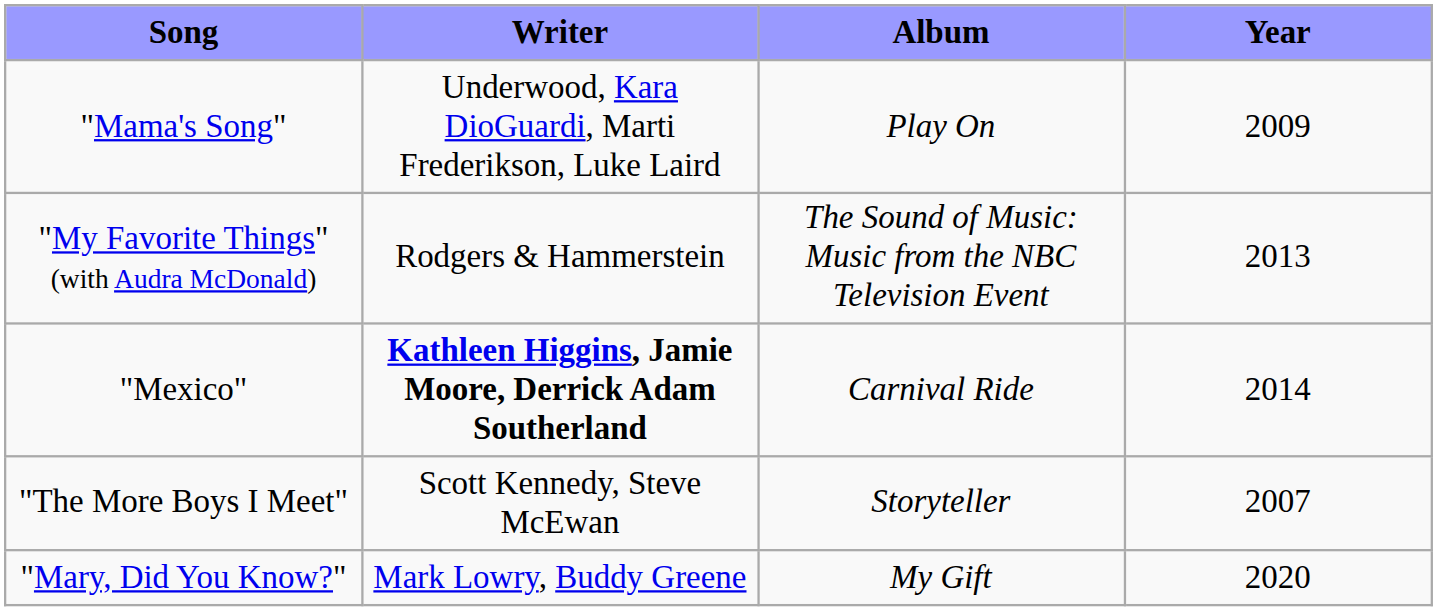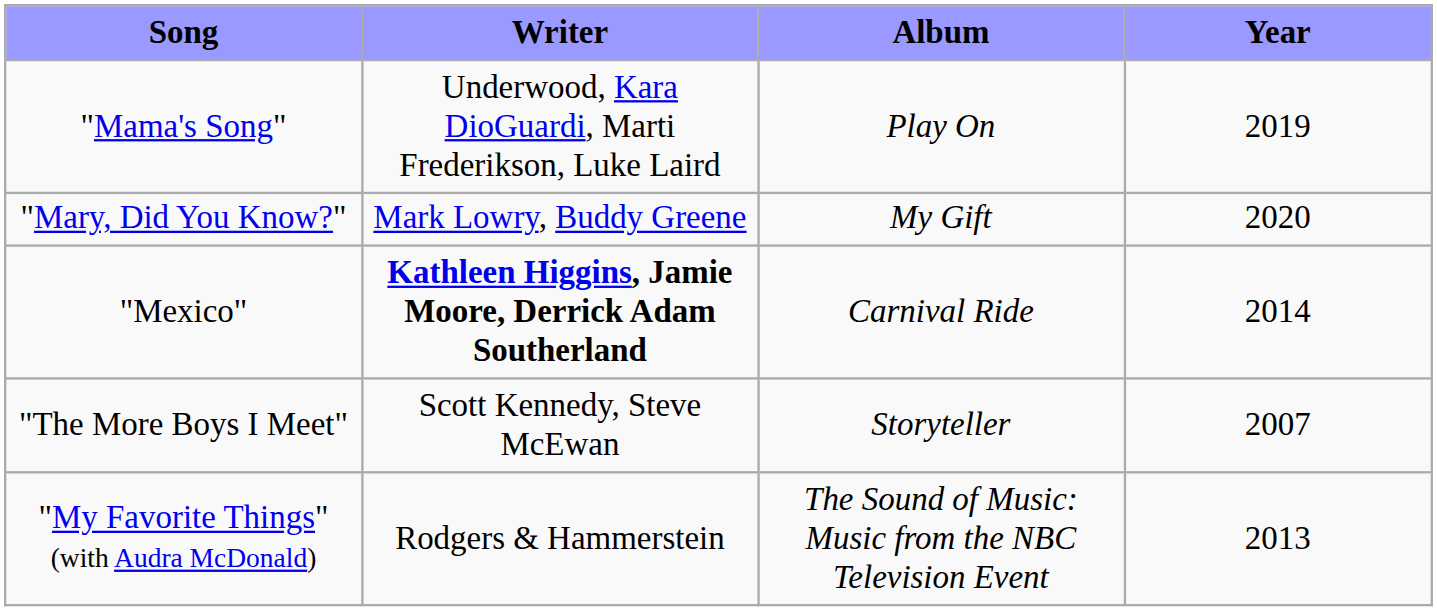 <table class="wikitable" style="margin:0.5em auto; clear:both; font-size:.9em; text-align:center; width:100%">
 <tr>
 <th width="500" style="background: #99F;">Song</th>
 <th width="500" style="background: #99F;">Writer</th>
 <th width="500" style="background: #99F;">Album</th>
 <th width="500" style="background: #99F;">Year</th>
 </tr>
 <tr>
 <td>"<a href='#'>Mama's Song</a>"</td>
 <td>Underwood, <a href='#'>Kara DioGuardi</a>, Marti Frederikson, Luke Laird</td>
 <td><em>Play On</em></td>
-<td>2009</td>
+<td>2019</td>
 </tr>
 <tr>
-<td>"<a href='#'>My Favorite Things</a>" <small>(with <a href='#'>Audra McDonald</a>)</small></td>
-<td>Rodgers & Hammerstein</td>
-<td><em>The Sound of Music: Music from the NBC Television Event</em></td>
-<td>2013</td>
+<td>"<a href='#'>Mary, Did You Know?</a>"</td>
+<td><a href='#'>Mark Lowry</a>, <a href='#'>Buddy Greene</a></td>
+<td><em>My Gift</em></td>
+<td>2020</td>
 </tr>
 <tr>
 <td>"Mexico"</td>
 <td><strong><a href='#'>Kathleen Higgins</a>, Jamie Moore, Derrick Adam Southerland</strong></td>
 <td><em>Carnival Ride</em></td>
 <td>2014</td>
 </tr>
 <tr>
 <td>"The More Boys I Meet"</td>
 <td>Scott Kennedy, Steve McEwan</td>
 <td><em>Storyteller</em></td>
 <td>2007</td>
 </tr>
 <tr>
-<td>"<a href='#'>Mary, Did You Know?</a>"</td>
-<td><a href='#'>Mark Lowry</a>, <a href='#'>Buddy Greene</a></td>
-<td><em>My Gift</em></td>
-<td>2020</td>
+<td>"<a href='#'>My Favorite Things</a>" <small>(with <a href='#'>Audra McDonald</a>)</small></td>
+<td>Rodgers & Hammerstein</td>
+<td><em>The Sound of Music: Music from the NBC Television Event</em></td>
+<td>2013</td>
 </tr>
 </table>
